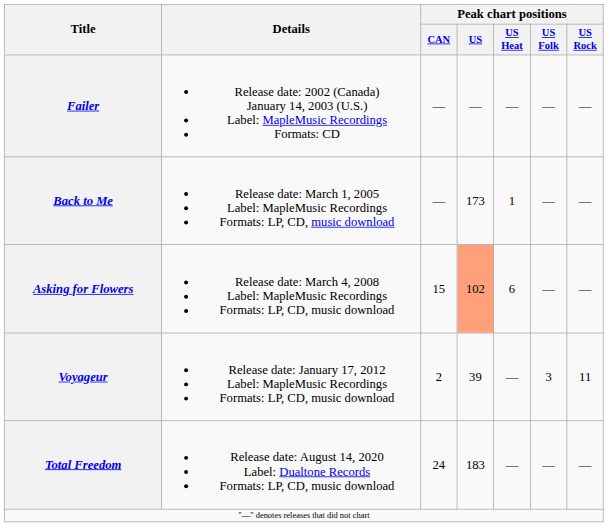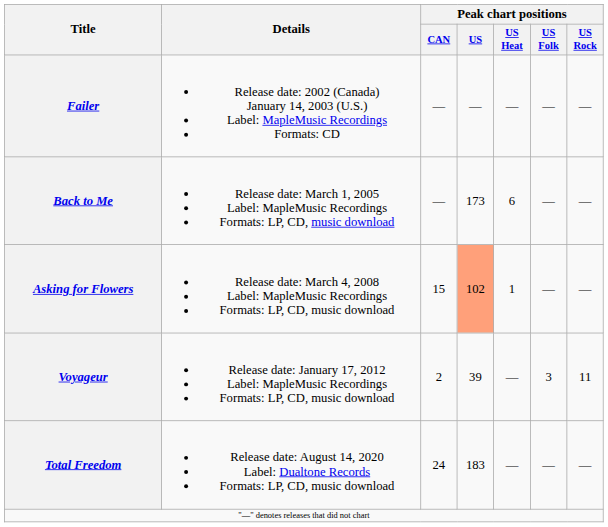 <table class="wikitable plainrowheaders" style="text-align:center;">
 <tr>
 <th rowspan="2" style="width:12em;">Title</th>
 <th rowspan="2" style="width:20em;">Details</th>
 <th colspan="5">Peak chart positions</th>
 </tr>
 <tr style="font-size:smaller;">
 <th style="width:40px;"><a href='#'>CAN</a><br></th>
 <th style="width:40px;"><a href='#'>US</a><br></th>
 <th style="width:40px;"><a href='#'>US<br>Heat</a><br></th>
 <th style="width:40px;"><a href='#'>US<br>Folk</a><br></th>
 <th style="width:40px;"><a href='#'>US<br>Rock</a><br></th>
 </tr>
 <tr>
 <th scope="row"><em><a href='#'>Failer</a></em></th>
 <td><br><ul><li>Release date: 2002 (Canada)<br>January 14, 2003 (U.S.)</li><li>Label: <a href='#'>MapleMusic Recordings</a></li><li>Formats: CD</li></ul></td>
 <td>—</td>
 <td>—</td>
 <td>—</td>
 <td>—</td>
 <td>—</td>
 </tr>
 <tr>
 <th scope="row"><em><a href='#'>Back to Me</a></em></th>
 <td><br><ul><li>Release date: March 1, 2005</li><li>Label: MapleMusic Recordings</li><li>Formats: LP, CD, <a href='#'>music download</a></li></ul></td>
 <td>—</td>
 <td>173</td>
-<td>1</td>
+<td>6</td>
 <td>—</td>
 <td>—</td>
 </tr>
 <tr>
 <th scope="row"><em><a href='#'>Asking for Flowers</a></em></th>
 <td><br><ul><li>Release date: March 4, 2008</li><li>Label: MapleMusic Recordings</li><li>Formats: LP, CD, music download</li></ul></td>
 <td>15</td>
 <td style="background: lightsalmon;">102</td>
-<td>6</td>
+<td>1</td>
 <td>—</td>
 <td>—</td>
 </tr>
 <tr>
 <th scope="row"><em><a href='#'>Voyageur</a></em></th>
 <td><br><ul><li>Release date: January 17, 2012</li><li>Label: MapleMusic Recordings</li><li>Formats: LP, CD, music download</li></ul></td>
 <td>2</td>
 <td>39</td>
 <td>—</td>
 <td>3</td>
 <td>11</td>
 </tr>
 <tr>
 <th scope="row"><em><a href='#'>Total Freedom</a></em></th>
 <td><br><ul><li>Release date: August 14, 2020</li><li>Label: <a href='#'>Dualtone Records</a></li><li>Formats: LP, CD, music download</li></ul></td>
 <td>24</td>
 <td>183</td>
 <td>—</td>
 <td>—</td>
 <td>—</td>
 </tr>
 <tr>
 <td colspan="7" style="font-size:8pt">"—" denotes releases that did not chart</td>
 </tr>
 </table>
